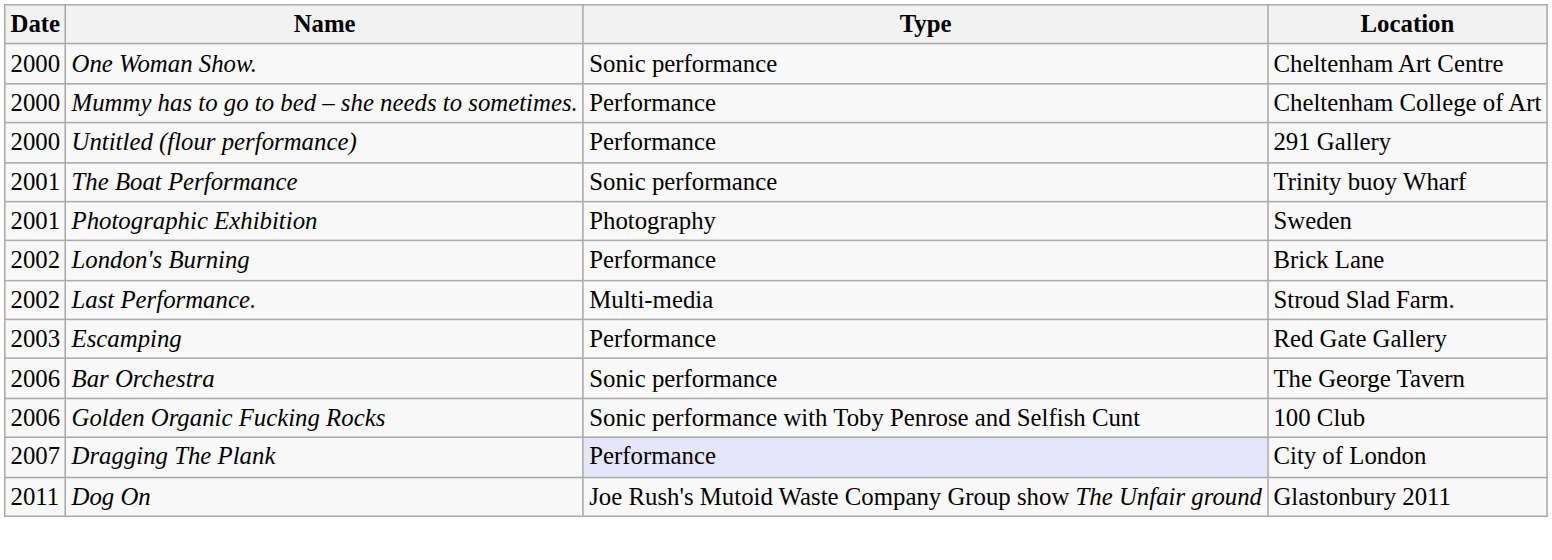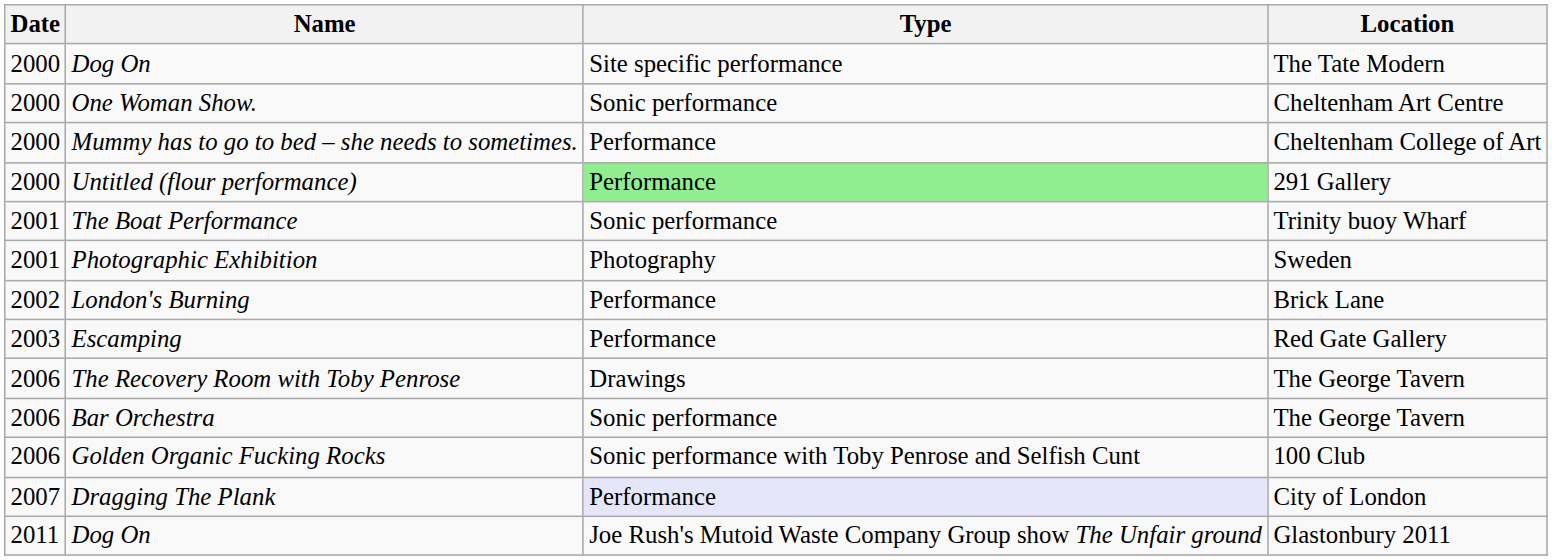 <table class="wikitable sortable">
 <tr>
 <th>Date</th>
 <th>Name</th>
 <th>Type</th>
 <th>Location</th>
+</tr>
+<tr>
+<td>2000</td>
+<td><em>Dog On</em></td>
+<td>Site specific performance</td>
+<td>The Tate Modern</td>
 </tr>
 <tr>
 <td>2000</td>
 <td><em>One Woman Show.</em></td>
 <td>Sonic performance</td>
 <td>Cheltenham Art Centre</td>
 </tr>
 <tr>
 <td>2000</td>
 <td><em>Mummy has to go to bed – she needs to sometimes.</em></td>
 <td>Performance</td>
 <td>Cheltenham College of Art</td>
 </tr>
 <tr>
 <td>2000</td>
 <td><em>Untitled (flour performance)</em></td>
-<td>Performance</td>
+<td style="background: lightgreen;">Performance</td>
 <td>291 Gallery</td>
 </tr>
 <tr>
 <td>2001</td>
 <td><em>The Boat Performance</em></td>
 <td>Sonic performance</td>
 <td>Trinity buoy Wharf</td>
 </tr>
 <tr>
 <td>2001</td>
 <td><em>Photographic Exhibition</em></td>
 <td>Photography</td>
 <td>Sweden</td>
 </tr>
 <tr>
 <td>2002</td>
 <td><em>London's Burning</em></td>
 <td>Performance</td>
 <td>Brick Lane</td>
 </tr>
 <tr>
-<td>2002</td>
-<td><em>Last Performance.</em></td>
-<td>Multi-media</td>
-<td>Stroud Slad Farm.</td>
-</tr>
-<tr>
 <td>2003</td>
 <td><em>Escamping</em></td>
 <td>Performance</td>
 <td>Red Gate Gallery</td>
+</tr>
+<tr>
+<td>2006</td>
+<td><em>The Recovery Room with Toby Penrose</em></td>
+<td>Drawings</td>
+<td>The George Tavern</td>
 </tr>
 <tr>
 <td>2006</td>
 <td><em>Bar Orchestra</em></td>
 <td>Sonic performance</td>
 <td>The George Tavern</td>
 </tr>
 <tr>
 <td>2006</td>
 <td><em>Golden Organic Fucking Rocks</em></td>
 <td>Sonic performance with Toby Penrose and Selfish Cunt</td>
 <td>100 Club</td>
 </tr>
 <tr>
 <td>2007</td>
 <td><em>Dragging The Plank</em></td>
 <td style="background: lavender;">Performance</td>
 <td>City of London</td>
 </tr>
 <tr>
 <td>2011</td>
 <td><em>Dog On</em></td>
 <td>Joe Rush's Mutoid Waste Company Group show <em>The Unfair ground</em></td>
 <td>Glastonbury 2011</td>
 </tr>
 </table>
